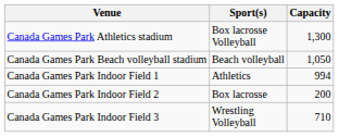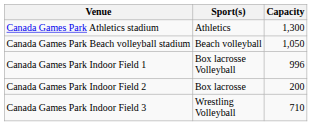 <table class="wikitable sortable">
 <tr>
 <th>Venue</th>
 <th>Sport(s)</th>
 <th>Capacity</th>
 </tr>
 <tr>
 <td><a href='#'>Canada Games Park</a> Athletics stadium</td>
-<td>Box lacrosse<br>Volleyball</td>
+<td>Athletics</td>
 <td align="right">1,300</td>
 </tr>
 <tr>
 <td>Canada Games Park Beach volleyball stadium</td>
 <td>Beach volleyball</td>
 <td align="right">1,050</td>
 </tr>
 <tr>
 <td>Canada Games Park Indoor Field 1</td>
-<td>Athletics</td>
-<td align="right">994</td>
+<td>Box lacrosse<br>Volleyball</td>
+<td align="right">996</td>
 </tr>
 <tr>
 <td>Canada Games Park Indoor Field 2</td>
 <td>Box lacrosse</td>
 <td align="right">200</td>
 </tr>
 <tr>
 <td>Canada Games Park Indoor Field 3</td>
 <td>Wrestling<br>Volleyball</td>
 <td align="right">710</td>
 </tr>
 </table>
